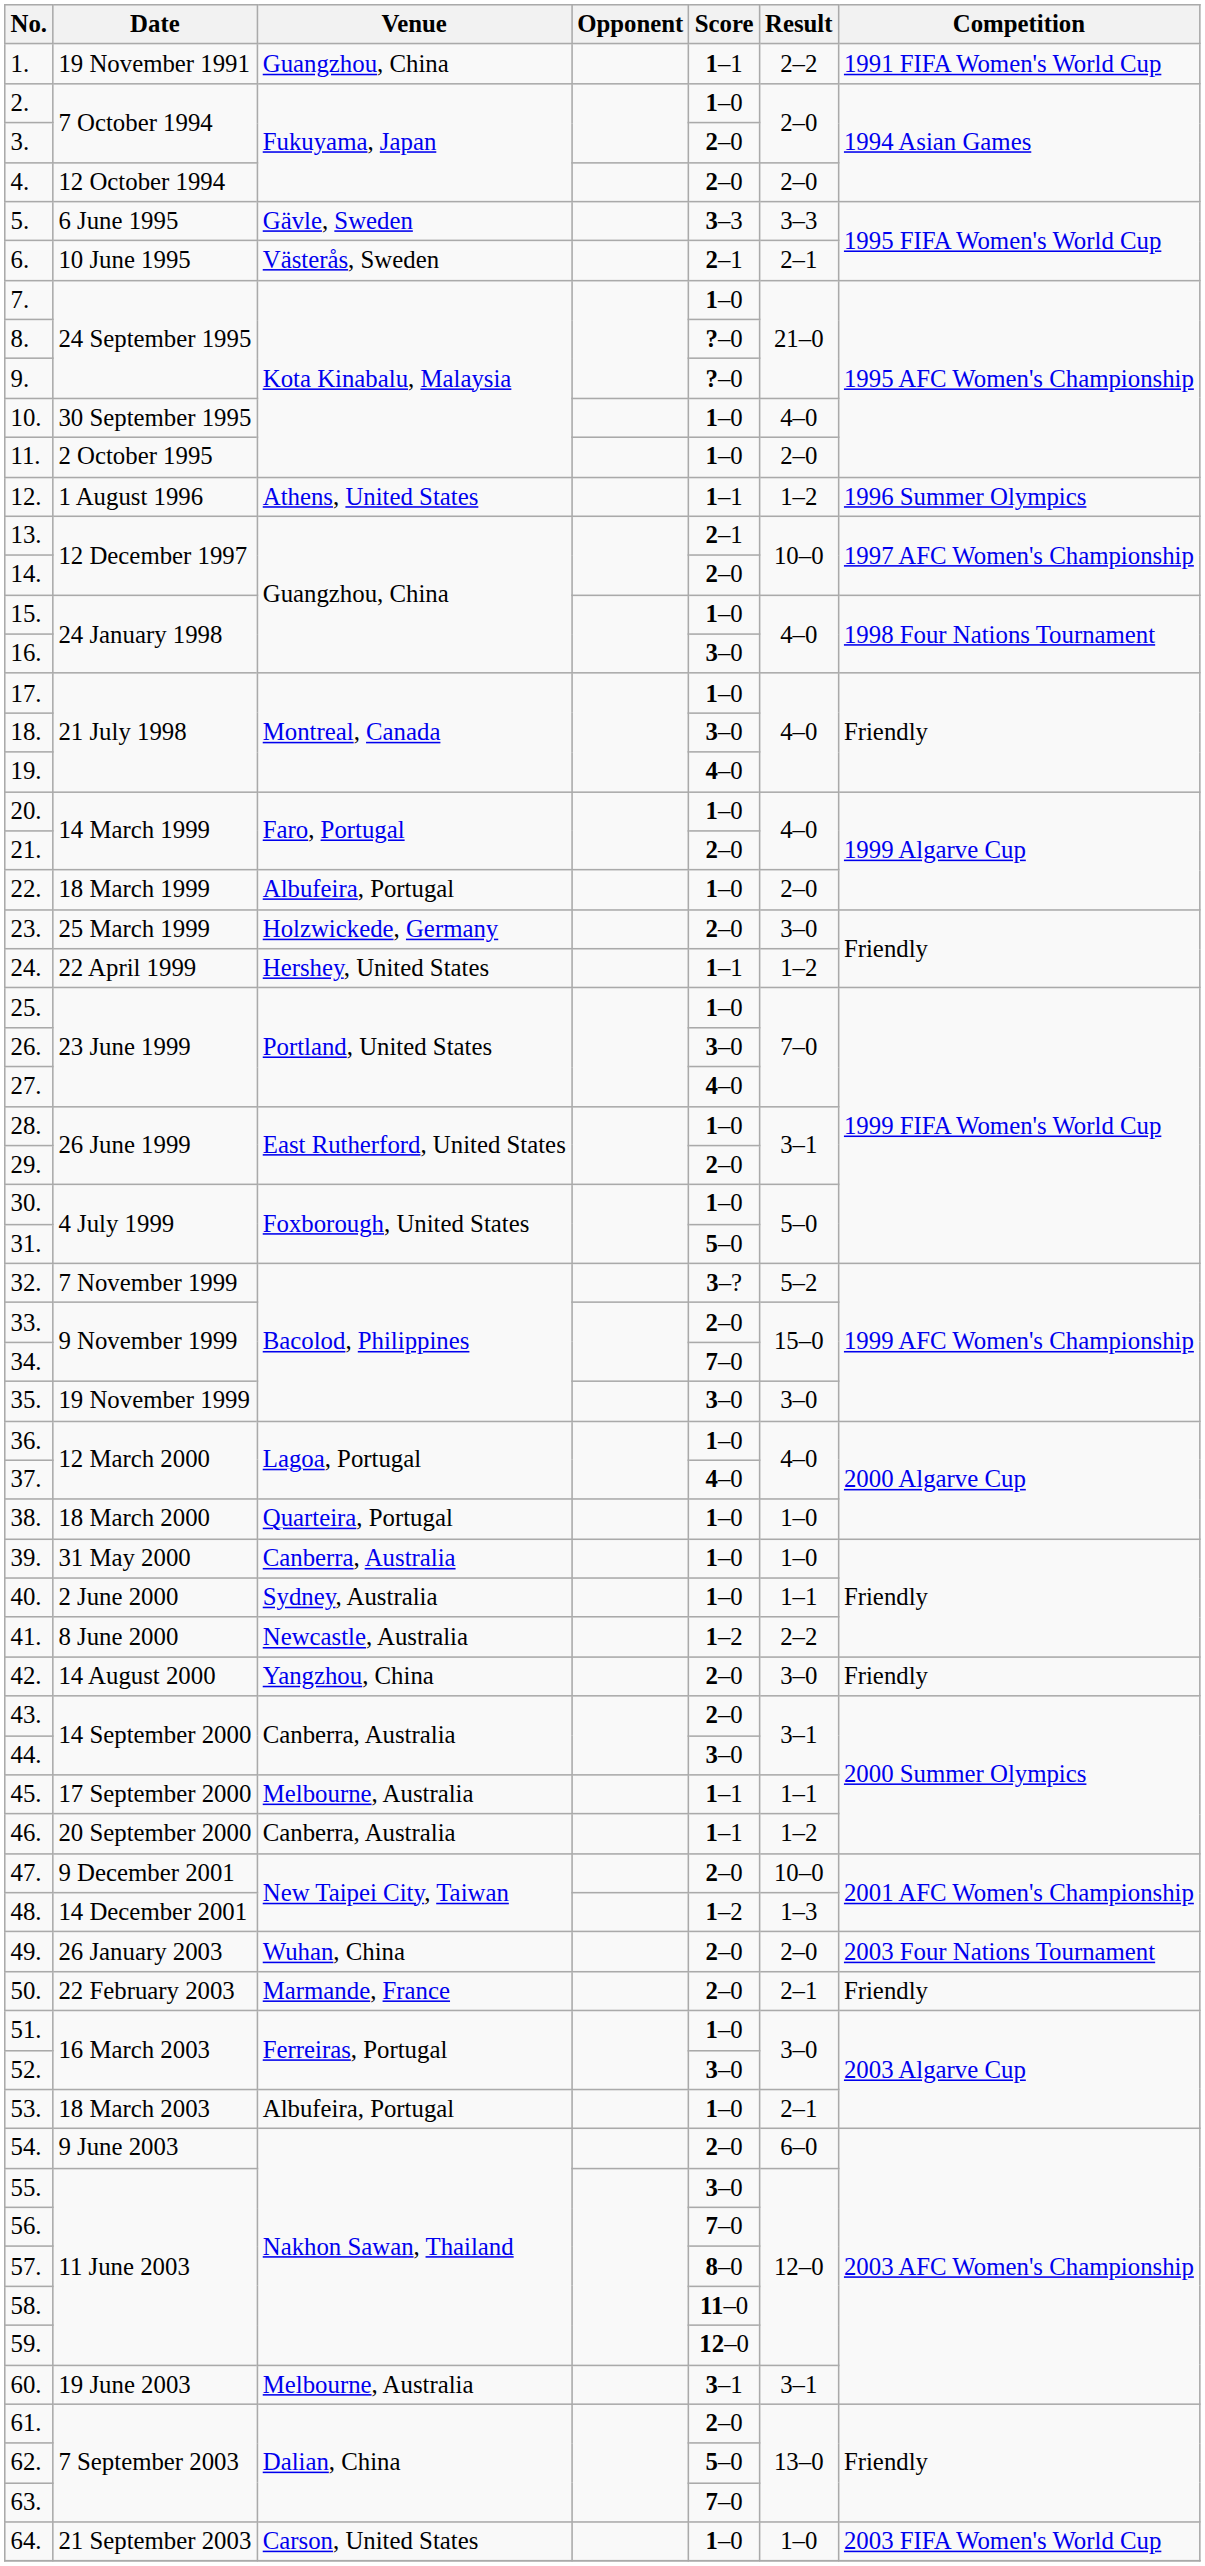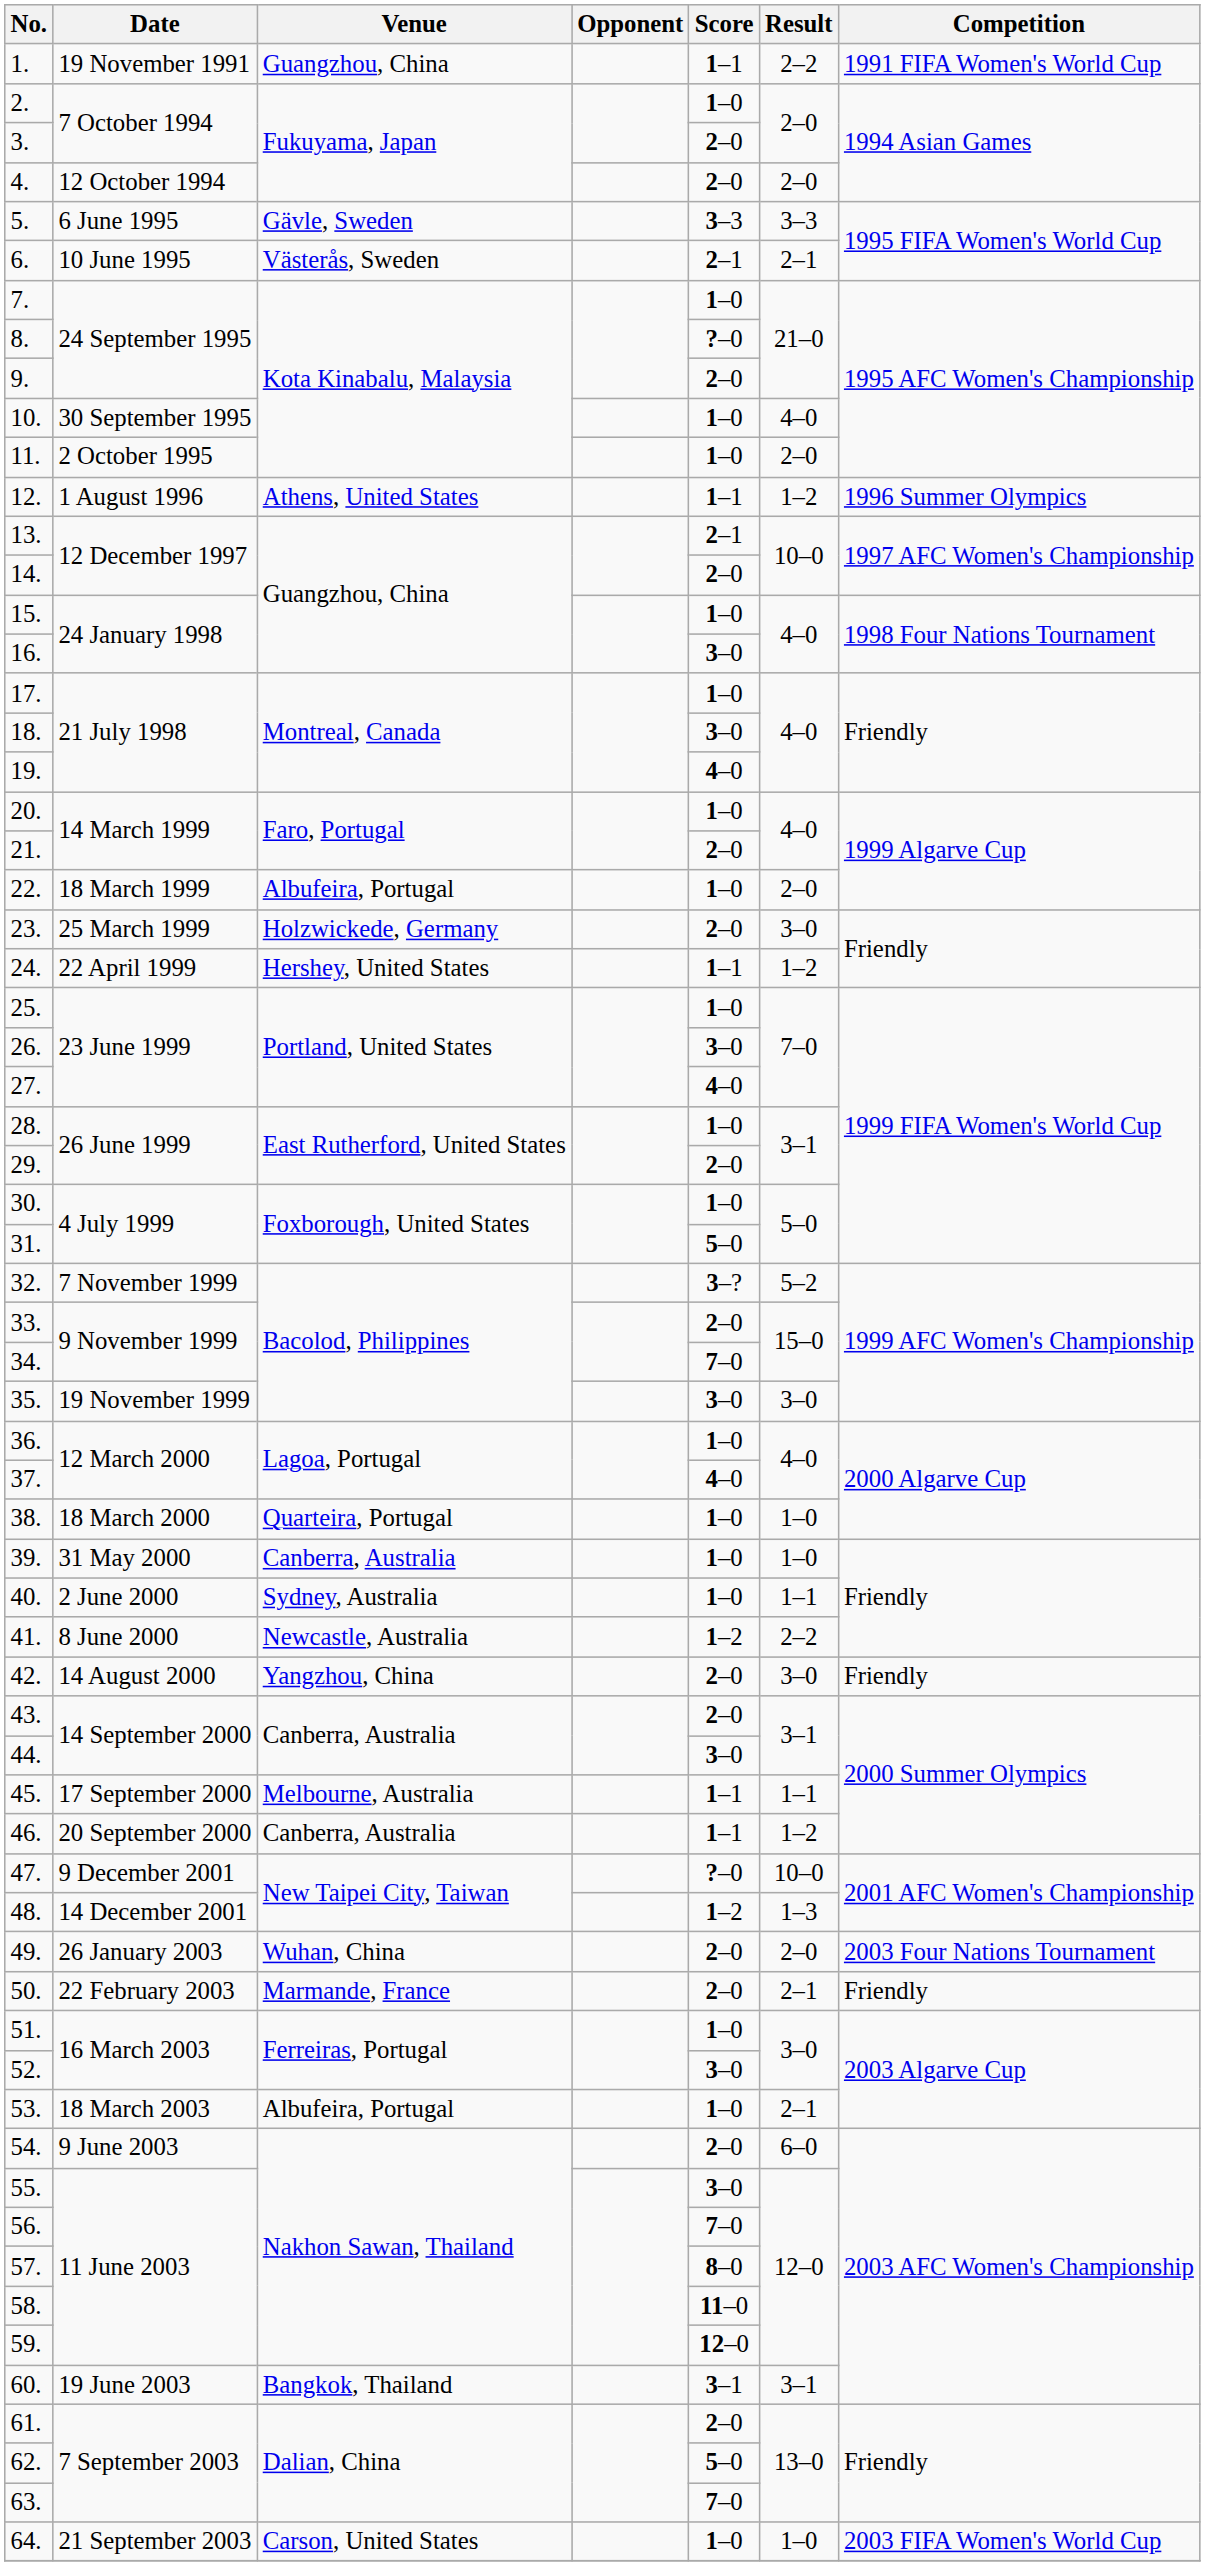 <table class="wikitable">
 <tr>
 <th>No.</th>
 <th>Date</th>
 <th>Venue</th>
 <th>Opponent</th>
 <th>Score</th>
 <th>Result</th>
 <th>Competition</th>
 </tr>
 <tr>
 <td>1.</td>
 <td>19 November 1991</td>
 <td><a href='#'>Guangzhou</a>, China</td>
 <td></td>
 <td align=center><strong>1</strong>–1</td>
 <td align=center>2–2</td>
 <td><a href='#'>1991 FIFA Women's World Cup</a></td>
 </tr>
 <tr>
 <td>2.</td>
 <td rowspan=2>7 October 1994</td>
 <td rowspan=3><a href='#'>Fukuyama</a>, <a href='#'>Japan</a></td>
 <td rowspan=2></td>
 <td align=center><strong>1</strong>–0</td>
 <td rowspan=2 align=center>2–0</td>
 <td rowspan=3><a href='#'>1994 Asian Games</a></td>
 </tr>
 <tr>
 <td>3.</td>
 <td align=center><strong>2</strong>–0</td>
 </tr>
 <tr>
 <td>4.</td>
 <td>12 October 1994</td>
 <td></td>
 <td align=center><strong>2</strong>–0</td>
 <td align=center>2–0</td>
 </tr>
 <tr>
 <td>5.</td>
 <td>6 June 1995</td>
 <td><a href='#'>Gävle</a>, <a href='#'>Sweden</a></td>
 <td></td>
 <td align=center><strong>3</strong>–3</td>
 <td align=center>3–3</td>
 <td rowspan=2><a href='#'>1995 FIFA Women's World Cup</a></td>
 </tr>
 <tr>
 <td>6.</td>
 <td>10 June 1995</td>
 <td><a href='#'>Västerås</a>, Sweden</td>
 <td></td>
 <td align=center><strong>2</strong>–1</td>
 <td align=center>2–1</td>
 </tr>
 <tr>
 <td>7.</td>
 <td rowspan=3>24 September 1995</td>
 <td rowspan=5><a href='#'>Kota Kinabalu</a>, <a href='#'>Malaysia</a></td>
 <td rowspan=3></td>
 <td align=center><strong>1</strong>–0</td>
 <td rowspan=3 align=center>21–0</td>
 <td rowspan=5><a href='#'>1995 AFC Women's Championship</a></td>
 </tr>
 <tr>
 <td>8.</td>
 <td align=center><strong>?</strong>–0</td>
 </tr>
 <tr>
 <td>9.</td>
-<td align=center><strong>?</strong>–0</td>
+<td align=center><strong>2</strong>–0</td>
 </tr>
 <tr>
 <td>10.</td>
 <td>30 September 1995</td>
 <td></td>
 <td align=center><strong>1</strong>–0</td>
 <td align=center>4–0</td>
 </tr>
 <tr>
 <td>11.</td>
 <td>2 October 1995</td>
 <td></td>
 <td align=center><strong>1</strong>–0</td>
 <td align=center>2–0</td>
 </tr>
 <tr>
 <td>12.</td>
 <td>1 August 1996</td>
 <td><a href='#'>Athens</a>, <a href='#'>United States</a></td>
 <td></td>
 <td align=center><strong>1</strong>–1</td>
 <td align=center>1–2</td>
 <td><a href='#'>1996 Summer Olympics</a></td>
 </tr>
 <tr>
 <td>13.</td>
 <td rowspan=2>12 December 1997</td>
 <td rowspan=4>Guangzhou, China</td>
 <td rowspan=2></td>
 <td align=center><strong>2</strong>–1</td>
 <td rowspan=2 align=center>10–0</td>
 <td rowspan=2><a href='#'>1997 AFC Women's Championship</a></td>
 </tr>
 <tr>
 <td>14.</td>
 <td align=center><strong>2</strong>–0</td>
 </tr>
 <tr>
 <td>15.</td>
 <td rowspan=2>24 January 1998</td>
 <td rowspan=2></td>
 <td align=center><strong>1</strong>–0</td>
 <td rowspan=2 align=center>4–0</td>
 <td rowspan=2><a href='#'>1998 Four Nations Tournament</a></td>
 </tr>
 <tr>
 <td>16.</td>
 <td align=center><strong>3</strong>–0</td>
 </tr>
 <tr>
 <td>17.</td>
 <td rowspan=3>21 July 1998</td>
 <td rowspan=3><a href='#'>Montreal</a>, <a href='#'>Canada</a></td>
 <td rowspan=3></td>
 <td align=center><strong>1</strong>–0</td>
 <td rowspan=3 align=center>4–0</td>
 <td rowspan=3>Friendly</td>
 </tr>
 <tr>
 <td>18.</td>
 <td align=center><strong>3</strong>–0</td>
 </tr>
 <tr>
 <td>19.</td>
 <td align=center><strong>4</strong>–0</td>
 </tr>
 <tr>
 <td>20.</td>
 <td rowspan=2>14 March 1999</td>
 <td rowspan=2><a href='#'>Faro</a>, <a href='#'>Portugal</a></td>
 <td rowspan=2></td>
 <td align=center><strong>1</strong>–0</td>
 <td rowspan=2 align=center>4–0</td>
 <td rowspan=3><a href='#'>1999 Algarve Cup</a></td>
 </tr>
 <tr>
 <td>21.</td>
 <td align=center><strong>2</strong>–0</td>
 </tr>
 <tr>
 <td>22.</td>
 <td>18 March 1999</td>
 <td><a href='#'>Albufeira</a>, Portugal</td>
 <td></td>
 <td align=center><strong>1</strong>–0</td>
 <td align=center>2–0</td>
 </tr>
 <tr>
 <td>23.</td>
 <td>25 March 1999</td>
 <td><a href='#'>Holzwickede</a>, <a href='#'>Germany</a></td>
 <td></td>
 <td align=center><strong>2</strong>–0</td>
 <td align=center>3–0</td>
 <td rowspan=2>Friendly</td>
 </tr>
 <tr>
 <td>24.</td>
 <td>22 April 1999</td>
 <td><a href='#'>Hershey</a>, United States</td>
 <td></td>
 <td align=center><strong>1</strong>–1</td>
 <td align=center>1–2</td>
 </tr>
 <tr>
 <td>25.</td>
 <td rowspan=3>23 June 1999</td>
 <td rowspan=3><a href='#'>Portland</a>, United States</td>
 <td rowspan=3></td>
 <td align=center><strong>1</strong>–0</td>
 <td rowspan=3 align=center>7–0</td>
 <td rowspan=7><a href='#'>1999 FIFA Women's World Cup</a></td>
 </tr>
 <tr>
 <td>26.</td>
 <td align=center><strong>3</strong>–0</td>
 </tr>
 <tr>
 <td>27.</td>
 <td align=center><strong>4</strong>–0</td>
 </tr>
 <tr>
 <td>28.</td>
 <td rowspan=2>26 June 1999</td>
 <td rowspan=2><a href='#'>East Rutherford</a>, United States</td>
 <td rowspan=2></td>
 <td align=center><strong>1</strong>–0</td>
 <td rowspan=2 align=center>3–1</td>
 </tr>
 <tr>
 <td>29.</td>
 <td align=center><strong>2</strong>–0</td>
 </tr>
 <tr>
 <td>30.</td>
 <td rowspan=2>4 July 1999</td>
 <td rowspan=2><a href='#'>Foxborough</a>, United States</td>
 <td rowspan=2></td>
 <td align=center><strong>1</strong>–0</td>
 <td rowspan=2 align=center>5–0</td>
 </tr>
 <tr>
 <td>31.</td>
 <td align=center><strong>5</strong>–0</td>
 </tr>
 <tr>
 <td>32.</td>
 <td>7 November 1999</td>
 <td rowspan=4><a href='#'>Bacolod</a>, <a href='#'>Philippines</a></td>
 <td></td>
 <td align=center><strong>3</strong>–?</td>
 <td align=center>5–2</td>
 <td rowspan=4><a href='#'>1999 AFC Women's Championship</a></td>
 </tr>
 <tr>
 <td>33.</td>
 <td rowspan=2>9 November 1999</td>
 <td rowspan=2></td>
 <td align=center><strong>2</strong>–0</td>
 <td rowspan=2 align=center>15–0</td>
 </tr>
 <tr>
 <td>34.</td>
 <td align=center><strong>7</strong>–0</td>
 </tr>
 <tr>
 <td>35.</td>
 <td>19 November 1999</td>
 <td></td>
 <td align=center><strong>3</strong>–0</td>
 <td align=center>3–0</td>
 </tr>
 <tr>
 <td>36.</td>
 <td rowspan=2>12 March 2000</td>
 <td rowspan=2><a href='#'>Lagoa</a>, Portugal</td>
 <td rowspan=2></td>
 <td align=center><strong>1</strong>–0</td>
 <td rowspan=2 align=center>4–0</td>
 <td rowspan=3><a href='#'>2000 Algarve Cup</a></td>
 </tr>
 <tr>
 <td>37.</td>
 <td align=center><strong>4</strong>–0</td>
 </tr>
 <tr>
 <td>38.</td>
 <td>18 March 2000</td>
 <td><a href='#'>Quarteira</a>, Portugal</td>
 <td></td>
 <td align=center><strong>1</strong>–0</td>
 <td align=center>1–0</td>
 </tr>
 <tr>
 <td>39.</td>
 <td>31 May 2000</td>
 <td><a href='#'>Canberra</a>, <a href='#'>Australia</a></td>
 <td></td>
 <td align=center><strong>1</strong>–0</td>
 <td align=center>1–0</td>
 <td rowspan=3>Friendly</td>
 </tr>
 <tr>
 <td>40.</td>
 <td>2 June 2000</td>
 <td><a href='#'>Sydney</a>, Australia</td>
 <td></td>
 <td align=center><strong>1</strong>–0</td>
 <td align=center>1–1</td>
 </tr>
 <tr>
 <td>41.</td>
 <td>8 June 2000</td>
 <td><a href='#'>Newcastle</a>, Australia</td>
 <td></td>
 <td align=center><strong>1</strong>–2</td>
 <td align=center>2–2</td>
 </tr>
 <tr>
 <td>42.</td>
 <td>14 August 2000</td>
 <td><a href='#'>Yangzhou</a>, China</td>
 <td></td>
 <td align=center><strong>2</strong>–0</td>
 <td align=center>3–0</td>
 <td>Friendly</td>
 </tr>
 <tr>
 <td>43.</td>
 <td rowspan=2>14 September 2000</td>
 <td rowspan=2>Canberra, Australia</td>
 <td rowspan=2></td>
 <td align=center><strong>2</strong>–0</td>
 <td rowspan=2 align=center>3–1</td>
 <td rowspan=4><a href='#'>2000 Summer Olympics</a></td>
 </tr>
 <tr>
 <td>44.</td>
 <td align=center><strong>3</strong>–0</td>
 </tr>
 <tr>
 <td>45.</td>
 <td>17 September 2000</td>
 <td><a href='#'>Melbourne</a>, Australia</td>
 <td></td>
 <td align=center><strong>1</strong>–1</td>
 <td align=center>1–1</td>
 </tr>
 <tr>
 <td>46.</td>
 <td>20 September 2000</td>
 <td>Canberra, Australia</td>
 <td></td>
 <td align=center><strong>1</strong>–1</td>
 <td align=center>1–2</td>
 </tr>
 <tr>
 <td>47.</td>
 <td>9 December 2001</td>
 <td rowspan=2><a href='#'>New Taipei City</a>, <a href='#'>Taiwan</a></td>
 <td></td>
-<td align=center><strong>2</strong>–0</td>
+<td align=center><strong>?</strong>–0</td>
 <td align=center>10–0</td>
 <td rowspan=2><a href='#'>2001 AFC Women's Championship</a></td>
 </tr>
 <tr>
 <td>48.</td>
 <td>14 December 2001</td>
 <td></td>
 <td align=center><strong>1</strong>–2</td>
 <td align=center>1–3</td>
 </tr>
 <tr>
 <td>49.</td>
 <td>26 January 2003</td>
 <td><a href='#'>Wuhan</a>, China</td>
 <td></td>
 <td align=center><strong>2</strong>–0</td>
 <td align=center>2–0</td>
 <td><a href='#'>2003 Four Nations Tournament</a></td>
 </tr>
 <tr>
 <td>50.</td>
 <td>22 February 2003</td>
 <td><a href='#'>Marmande</a>, <a href='#'>France</a></td>
 <td></td>
 <td align=center><strong>2</strong>–0</td>
 <td align=center>2–1</td>
 <td>Friendly</td>
 </tr>
 <tr>
 <td>51.</td>
 <td rowspan=2>16 March 2003</td>
 <td rowspan=2><a href='#'>Ferreiras</a>, Portugal</td>
 <td rowspan=2></td>
 <td align=center><strong>1</strong>–0</td>
 <td rowspan=2 align=center>3–0</td>
 <td rowspan=3><a href='#'>2003 Algarve Cup</a></td>
 </tr>
 <tr>
 <td>52.</td>
 <td align=center><strong>3</strong>–0</td>
 </tr>
 <tr>
 <td>53.</td>
 <td>18 March 2003</td>
 <td>Albufeira, Portugal</td>
 <td></td>
 <td align=center><strong>1</strong>–0</td>
 <td align=center>2–1</td>
 </tr>
 <tr>
 <td>54.</td>
 <td>9 June 2003</td>
 <td rowspan=6><a href='#'>Nakhon Sawan</a>, <a href='#'>Thailand</a></td>
 <td></td>
 <td align=center><strong>2</strong>–0</td>
 <td align=center>6–0</td>
 <td rowspan=7><a href='#'>2003 AFC Women's Championship</a></td>
 </tr>
 <tr>
 <td>55.</td>
 <td rowspan=5>11 June 2003</td>
 <td rowspan=5></td>
 <td align=center><strong>3</strong>–0</td>
 <td rowspan=5 align=center>12–0</td>
 </tr>
 <tr>
 <td>56.</td>
 <td align=center><strong>7</strong>–0</td>
 </tr>
 <tr>
 <td>57.</td>
 <td align=center><strong>8</strong>–0</td>
 </tr>
 <tr>
 <td>58.</td>
 <td align=center><strong>11</strong>–0</td>
 </tr>
 <tr>
 <td>59.</td>
 <td align=center><strong>12</strong>–0</td>
 </tr>
 <tr>
 <td>60.</td>
 <td>19 June 2003</td>
-<td><a href='#'>Melbourne</a>, Australia</td>
+<td><a href='#'>Bangkok</a>, Thailand</td>
 <td></td>
 <td align=center><strong>3</strong>–1</td>
 <td align=center>3–1</td>
 </tr>
 <tr>
 <td>61.</td>
 <td rowspan=3>7 September 2003</td>
 <td rowspan=3><a href='#'>Dalian</a>, China</td>
 <td rowspan=3></td>
 <td align=center><strong>2</strong>–0</td>
 <td rowspan=3 align=center>13–0</td>
 <td rowspan=3>Friendly</td>
 </tr>
 <tr>
 <td>62.</td>
 <td align=center><strong>5</strong>–0</td>
 </tr>
 <tr>
 <td>63.</td>
 <td align=center><strong>7</strong>–0</td>
 </tr>
 <tr>
 <td>64.</td>
 <td>21 September 2003</td>
 <td><a href='#'>Carson</a>, United States</td>
 <td></td>
 <td align=center><strong>1</strong>–0</td>
 <td align=center>1–0</td>
 <td><a href='#'>2003 FIFA Women's World Cup</a></td>
 </tr>
 <tr>
 </tr>
 </table>
